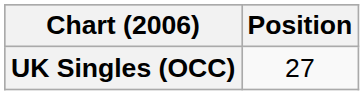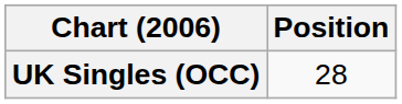 <table class="wikitable plainrowheaders" style="text-align:center">
 <tr>
 <th>Chart (2006)</th>
 <th>Position</th>
 </tr>
 <tr>
 <th scope="row">UK Singles (OCC)</th>
-<td>27</td>
+<td>28</td>
 </tr>
 </table>
